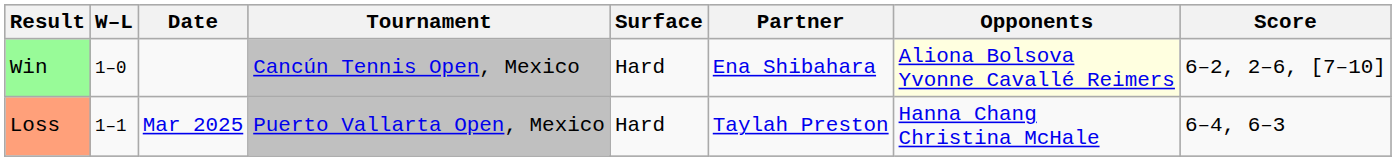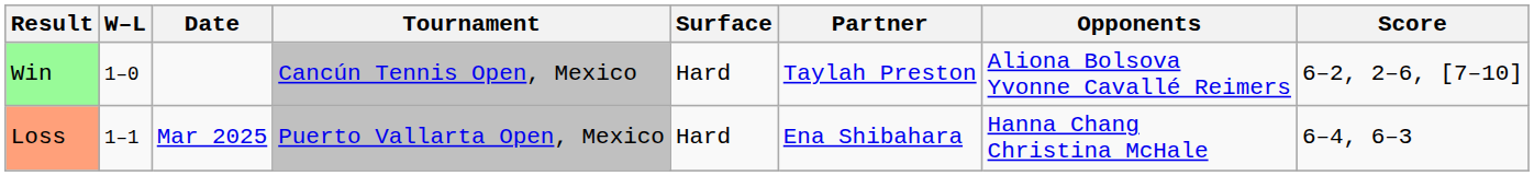 <table class="sortable wikitable">
 <tr>
 <th>Result</th>
 <th class="unsortable">W–L</th>
 <th>Date</th>
 <th>Tournament</th>
 <th>Surface</th>
 <th>Partner</th>
 <th>Opponents</th>
 <th class="unsortable">Score</th>
 </tr>
 <tr>
 <td bgcolor=98FB98>Win</td>
 <td><small>1–0</small></td>
 <td><a href='#'></a></td>
 <td bgcolor=silver><a href='#'>Cancún Tennis Open</a>, Mexico</td>
 <td>Hard</td>
-<td> <a href='#'>Ena Shibahara</a></td>
-<td style="background: lightyellow;"> <a href='#'>Aliona Bolsova</a> <br>  <a href='#'>Yvonne Cavallé Reimers</a></td>
+<td> <a href='#'>Taylah Preston</a></td>
+<td> <a href='#'>Aliona Bolsova</a> <br>  <a href='#'>Yvonne Cavallé Reimers</a></td>
 <td>6–2, 2–6, [7–10]</td>
 </tr>
 <tr>
 <td bgcolor=ffa07a>Loss</td>
 <td><small>1–1</small></td>
 <td><a href='#'>Mar 2025</a></td>
 <td bgcolor=silver><a href='#'>Puerto Vallarta Open</a>, Mexico</td>
 <td>Hard</td>
-<td> <a href='#'>Taylah Preston</a></td>
+<td> <a href='#'>Ena Shibahara</a></td>
 <td> <a href='#'>Hanna Chang</a><br>  <a href='#'>Christina McHale</a></td>
 <td>6–4, 6–3</td>
 </tr>
 </table>
